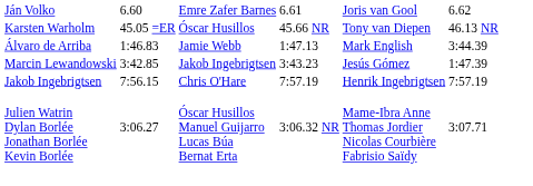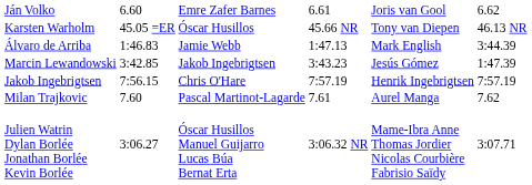 <table>
 <tr>
 <td></td>
 <td><a href='#'>Ján Volko</a><br></td>
 <td>6.60</td>
 <td><a href='#'>Emre Zafer Barnes</a><br></td>
 <td>6.61</td>
 <td><a href='#'>Joris van Gool</a><br></td>
 <td>6.62</td>
 </tr>
 <tr>
 <td></td>
 <td><a href='#'>Karsten Warholm</a><br></td>
 <td>45.05 <a href='#'>=ER</a></td>
 <td><a href='#'>Óscar Husillos</a><br></td>
 <td>45.66 <a href='#'>NR</a></td>
 <td><a href='#'>Tony van Diepen</a><br></td>
 <td>46.13 <a href='#'>NR</a></td>
 </tr>
 <tr>
 <td></td>
 <td><a href='#'>Álvaro de Arriba</a><br></td>
 <td>1:46.83</td>
 <td><a href='#'>Jamie Webb</a><br></td>
 <td>1:47.13 </td>
 <td><a href='#'>Mark English</a><br></td>
 <td>3:44.39</td>
 </tr>
 <tr>
 <td></td>
 <td><a href='#'>Marcin Lewandowski</a><br></td>
 <td>3:42.85</td>
 <td><a href='#'>Jakob Ingebrigtsen</a><br></td>
 <td>3:43.23</td>
 <td><a href='#'>Jesús Gómez</a><br></td>
 <td>1:47.39</td>
 </tr>
 <tr>
 <td></td>
 <td><a href='#'>Jakob Ingebrigtsen</a><br></td>
 <td>7:56.15</td>
 <td><a href='#'>Chris O'Hare</a><br></td>
 <td>7:57.19</td>
 <td><a href='#'>Henrik Ingebrigtsen</a><br></td>
 <td>7:57.19</td>
 </tr>
 <tr>
 <td></td>
+<td><a href='#'>Milan Trajkovic</a><br></td>
+<td>7.60</td>
+<td><a href='#'>Pascal Martinot-Lagarde</a><br></td>
+<td>7.61</td>
+<td><a href='#'>Aurel Manga</a><br></td>
+<td>7.62</td>
+</tr>
+<tr>
+<td></td>
 <td><br><a href='#'>Julien Watrin</a><br><a href='#'>Dylan Borlée</a><br><a href='#'>Jonathan Borlée</a><br><a href='#'>Kevin Borlée</a></td>
 <td>3:06.27</td>
 <td><br><a href='#'>Óscar Husillos</a><br><a href='#'>Manuel Guijarro</a><br><a href='#'>Lucas Búa</a><br><a href='#'>Bernat Erta</a></td>
 <td>3:06.32 <a href='#'>NR</a></td>
 <td><br><a href='#'>Mame-Ibra Anne</a><br><a href='#'>Thomas Jordier</a><br><a href='#'>Nicolas Courbière</a><br><a href='#'>Fabrisio Saïdy</a></td>
 <td>3:07.71</td>
 </tr>
 </table>
